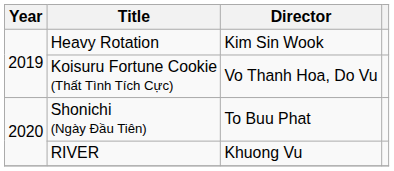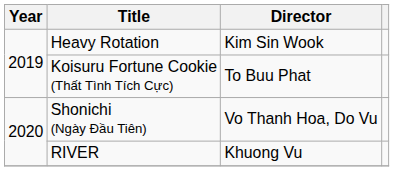 <table class="sortable wikitable">
 <tr>
 <th>Year</th>
 <th>Title</th>
 <th>Director</th>
 <th></th>
 </tr>
 <tr>
 <td rowspan="2">2019</td>
 <td>Heavy Rotation</td>
 <td>Kim Sin Wook</td>
 <td></td>
 </tr>
 <tr>
 <td>Koisuru Fortune Cookie <br> <small>(Thất Tình Tích Cực)</small></td>
-<td>Vo Thanh Hoa, Do Vu</td>
+<td>To Buu Phat</td>
 <td></td>
 </tr>
 <tr>
 <td rowspan="2">2020</td>
 <td>Shonichi <br> <small>(Ngày Đầu Tiên)</small></td>
-<td>To Buu Phat</td>
+<td>Vo Thanh Hoa, Do Vu</td>
 <td></td>
 </tr>
 <tr>
 <td>RIVER</td>
 <td>Khuong Vu</td>
 <td></td>
 </tr>
 <tr>
 </tr>
 </table>
